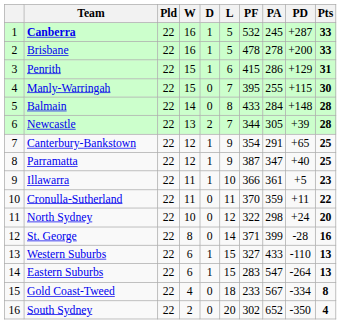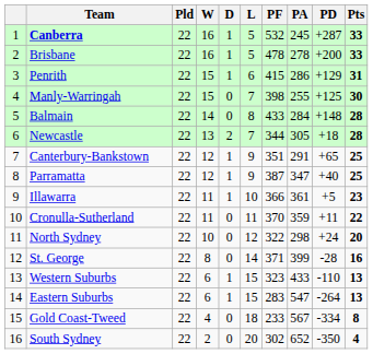 <table class="wikitable" style="text-align:center;">
 <tr>
 <th style="width:20px;" abbr="Position×"></th>
 <th width=175>Team</th>
 <th style="width:20px;" abbr="Played">Pld</th>
 <th style="width:20px;" abbr="Won">W</th>
 <th style="width:20px;" abbr="Drawn">D</th>
 <th style="width:20px;" abbr="Lost">L</th>
 <th style="width:20px;" abbr="Points for">PF</th>
 <th style="width:20px;" abbr="Points against">PA</th>
 <th style="width:20px;" abbr="Points difference">PD</th>
 <th style="width:20px;" abbr="Points">Pts</th>
 </tr>
 <tr style="background:#cfc;">
 <td>1</td>
 <td style="text-align:left;"> <strong><a href='#'>Canberra</a></strong></td>
 <td>22</td>
 <td>16</td>
 <td>1</td>
 <td>5</td>
 <td>532</td>
 <td>245</td>
 <td>+287</td>
 <td><strong>33</strong></td>
 </tr>
 <tr style="background:#cfc;">
 <td>2</td>
 <td style="text-align:left;"> <a href='#'>Brisbane</a></td>
 <td>22</td>
 <td>16</td>
 <td>1</td>
 <td>5</td>
 <td>478</td>
 <td>278</td>
 <td>+200</td>
 <td><strong>33</strong></td>
 </tr>
 <tr style="background:#cfc;">
 <td>3</td>
 <td style="text-align:left;"> <a href='#'>Penrith</a></td>
 <td>22</td>
 <td>15</td>
 <td>1</td>
 <td>6</td>
 <td>415</td>
 <td>286</td>
 <td>+129</td>
 <td><strong>31</strong></td>
 </tr>
 <tr style="background:#cfc;">
 <td>4</td>
 <td style="text-align:left;"> <a href='#'>Manly-Warringah</a></td>
 <td>22</td>
 <td>15</td>
 <td>0</td>
 <td>7</td>
-<td>395</td>
+<td>398</td>
 <td>255</td>
-<td>+115</td>
+<td>+125</td>
 <td><strong>30</strong></td>
 </tr>
 <tr style="background:#cfc;">
 <td>5</td>
 <td style="text-align:left;"> <a href='#'>Balmain</a></td>
 <td>22</td>
 <td>14</td>
 <td>0</td>
 <td>8</td>
 <td>433</td>
 <td>284</td>
 <td>+148</td>
 <td><strong>28</strong></td>
 </tr>
 <tr style="background:#cfc;">
 <td>6</td>
 <td style="text-align:left;"> <a href='#'>Newcastle</a></td>
 <td>22</td>
 <td>13</td>
 <td>2</td>
 <td>7</td>
 <td>344</td>
 <td>305</td>
-<td>+39</td>
+<td>+18</td>
 <td><strong>28</strong></td>
 </tr>
 <tr>
 <td>7</td>
 <td style="text-align:left;"> <a href='#'>Canterbury-Bankstown</a></td>
 <td>22</td>
 <td>12</td>
 <td>1</td>
 <td>9</td>
-<td>354</td>
+<td>351</td>
 <td>291</td>
 <td>+65</td>
 <td><strong>25</strong></td>
 </tr>
 <tr>
 <td>8</td>
 <td style="text-align:left;"> <a href='#'>Parramatta</a></td>
 <td>22</td>
 <td>12</td>
 <td>1</td>
 <td>9</td>
 <td>387</td>
 <td>347</td>
 <td>+40</td>
 <td><strong>25</strong></td>
 </tr>
 <tr>
 <td>9</td>
 <td style="text-align:left;"> <a href='#'>Illawarra</a></td>
 <td>22</td>
 <td>11</td>
 <td>1</td>
 <td>10</td>
 <td>366</td>
 <td>361</td>
 <td>+5</td>
 <td><strong>23</strong></td>
 </tr>
 <tr>
 <td>10</td>
 <td style="text-align:left;"> <a href='#'>Cronulla-Sutherland</a></td>
 <td>22</td>
 <td>11</td>
 <td>0</td>
 <td>11</td>
 <td>370</td>
 <td>359</td>
 <td>+11</td>
 <td><strong>22</strong></td>
 </tr>
 <tr>
 <td>11</td>
 <td style="text-align:left;"> <a href='#'>North Sydney</a></td>
 <td>22</td>
 <td>10</td>
 <td>0</td>
 <td>12</td>
 <td>322</td>
 <td>298</td>
 <td>+24</td>
 <td><strong>20</strong></td>
 </tr>
 <tr>
 <td>12</td>
 <td style="text-align:left;"> <a href='#'>St. George</a></td>
 <td>22</td>
 <td>8</td>
 <td>0</td>
 <td>14</td>
 <td>371</td>
 <td>399</td>
 <td>-28</td>
 <td><strong>16</strong></td>
 </tr>
 <tr>
 <td>13</td>
 <td style="text-align:left;"> <a href='#'>Western Suburbs</a></td>
 <td>22</td>
 <td>6</td>
 <td>1</td>
 <td>15</td>
-<td>327</td>
+<td>323</td>
 <td>433</td>
 <td>-110</td>
 <td><strong>13</strong></td>
 </tr>
 <tr>
 <td>14</td>
 <td style="text-align:left;"> <a href='#'>Eastern Suburbs</a></td>
 <td>22</td>
 <td>6</td>
 <td>1</td>
 <td>15</td>
 <td>283</td>
 <td>547</td>
 <td>-264</td>
 <td><strong>13</strong></td>
 </tr>
 <tr>
 <td>15</td>
 <td style="text-align:left;"><a href='#'>Gold Coast-Tweed</a></td>
 <td>22</td>
 <td>4</td>
 <td>0</td>
 <td>18</td>
 <td>233</td>
 <td>567</td>
 <td>-334</td>
 <td><strong>8</strong></td>
 </tr>
 <tr>
 <td>16</td>
 <td style="text-align:left;"> <a href='#'>South Sydney</a></td>
 <td>22</td>
 <td>2</td>
 <td>0</td>
 <td>20</td>
 <td>302</td>
 <td>652</td>
 <td>-350</td>
 <td><strong>4</strong></td>
 </tr>
 </table>
